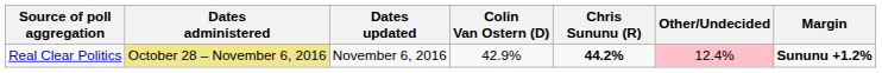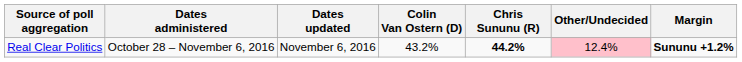 <table class="wikitable sortable" style="text-align:center;font-size:90%;line-height:17px">
 <tr>
 <th>Source of poll<br>aggregation</th>
 <th>Dates<br>administered</th>
 <th>Dates<br>updated</th>
 <th style="width:100px;">Colin<br>Van Ostern (D)</th>
 <th style="width:100px;">Chris<br>Sununu (R)</th>
 <th style="width:100px;">Other/Undecided<br></th>
 <th>Margin</th>
 </tr>
 <tr>
 <td><a href='#'>Real Clear Politics</a></td>
-<td style="background: khaki;">October 28 – November 6, 2016</td>
+<td>October 28 – November 6, 2016</td>
 <td>November 6, 2016</td>
-<td>42.9%</td>
+<td>43.2%</td>
 <td><strong>44.2%</strong></td>
 <td style="background: pink;">12.4%</td>
 <td><strong>Sununu +1.2%</strong></td>
 </tr>
 </table>
